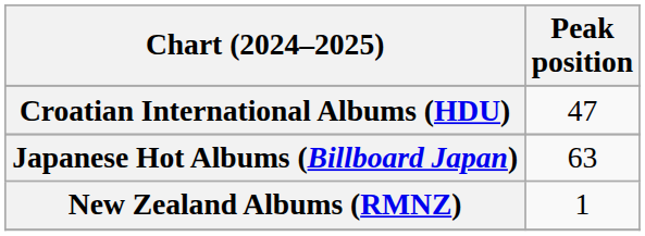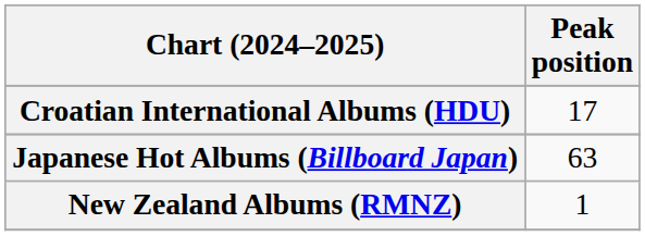 <table class="wikitable sortable plainrowheaders" style="text-align:center;">
 <tr>
 <th scope="col">Chart (2024–2025)</th>
 <th scope="col">Peak<br>position</th>
 </tr>
 <tr>
 </tr>
 <tr>
 </tr>
 <tr>
 </tr>
 <tr>
 </tr>
 <tr>
 </tr>
 <tr>
 <th scope="row">Croatian International Albums (<a href='#'>HDU</a>)</th>
-<td>47</td>
+<td>17</td>
 </tr>
 <tr>
 </tr>
 <tr>
 </tr>
 <tr>
 </tr>
 <tr>
 </tr>
 <tr>
 </tr>
 <tr>
 </tr>
 <tr>
 <th scope="row">Japanese Hot Albums (<em><a href='#'>Billboard Japan</a></em>)</th>
 <td>63</td>
 </tr>
 <tr>
 <th scope="row">New Zealand Albums (<a href='#'>RMNZ</a>)</th>
 <td>1</td>
 </tr>
 <tr>
 </tr>
 <tr>
 </tr>
 <tr>
 </tr>
 <tr>
 </tr>
 <tr>
 </tr>
 <tr>
 </tr>
 <tr>
 </tr>
 </table>
